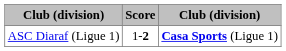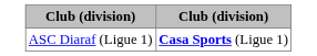 <table align="center" cellpadding="3" cellspacing="0" border="1" style="font-size: 95%; border: gray solid 1px; border-collapse: collapse; text-align: center;">
 <tr bgcolor="#CCCCCC" style="background-color: silver;">
 <th>Club (division)</th>
-<th>Score</th>
 <th>Club (division)</th>
 </tr>
 <tr>
 <td><a href='#'>ASC Diaraf</a> (Ligue 1)</td>
-<td>1-<strong>2</strong></td>
 <td><strong><a href='#'>Casa Sports</a></strong> (Ligue 1)</td>
 </tr>
 </table>
